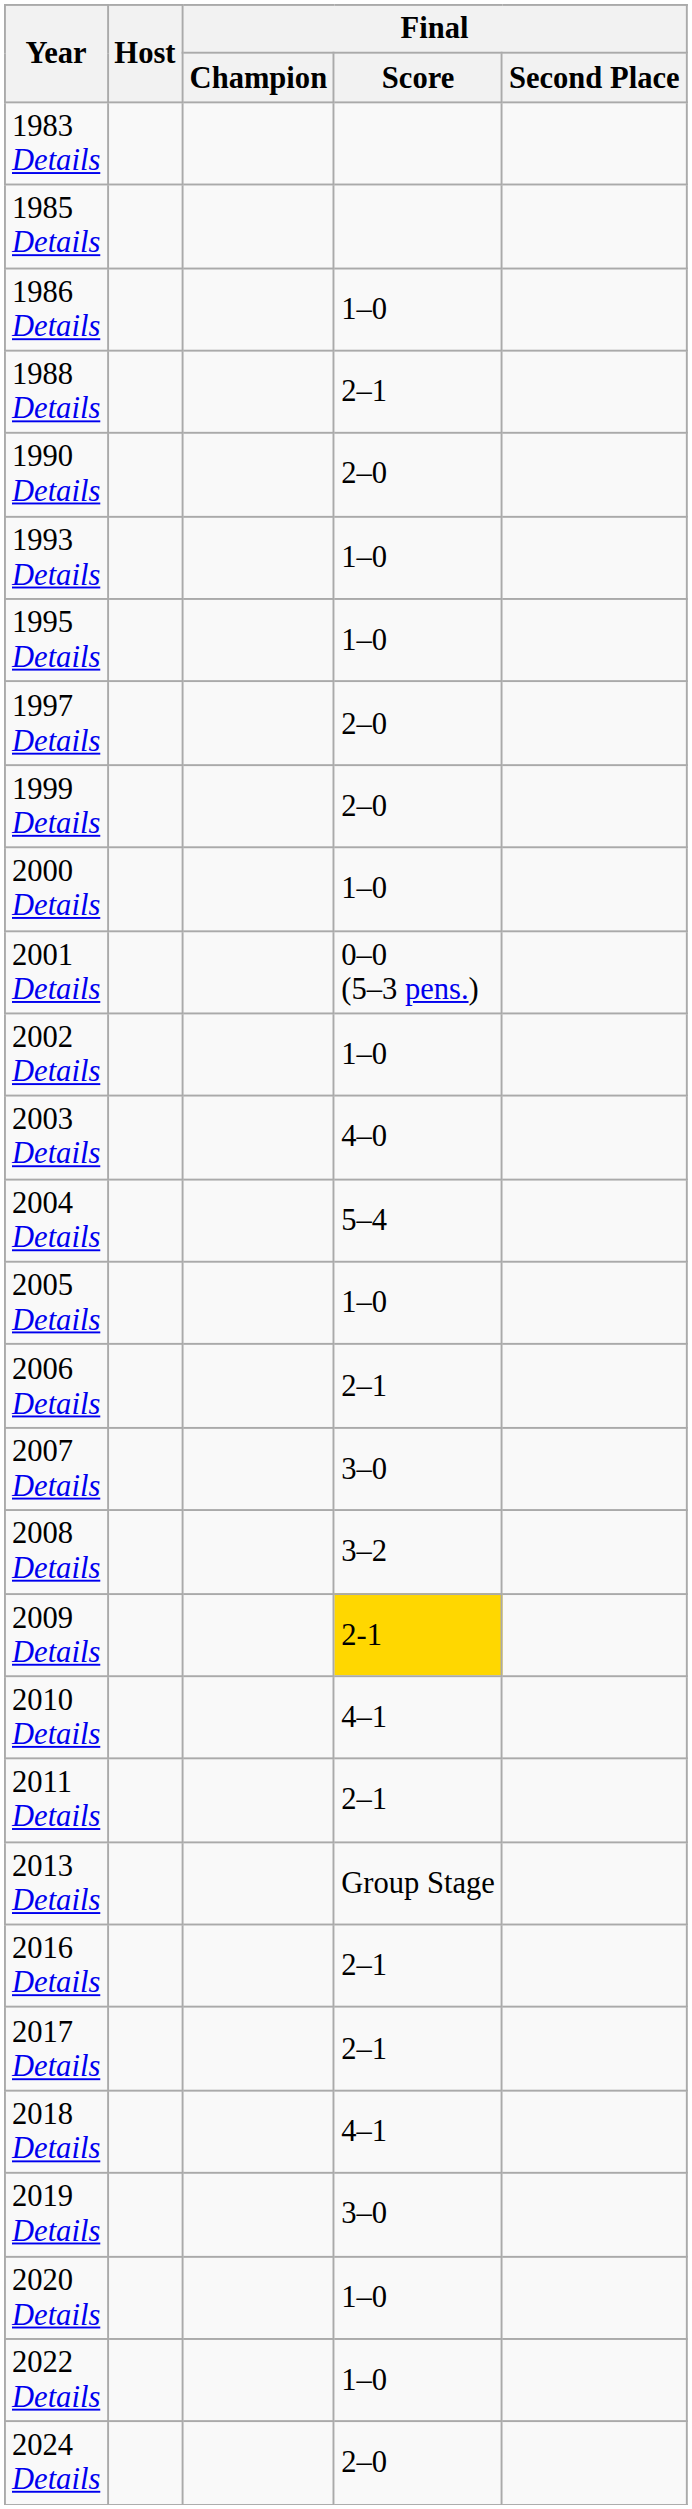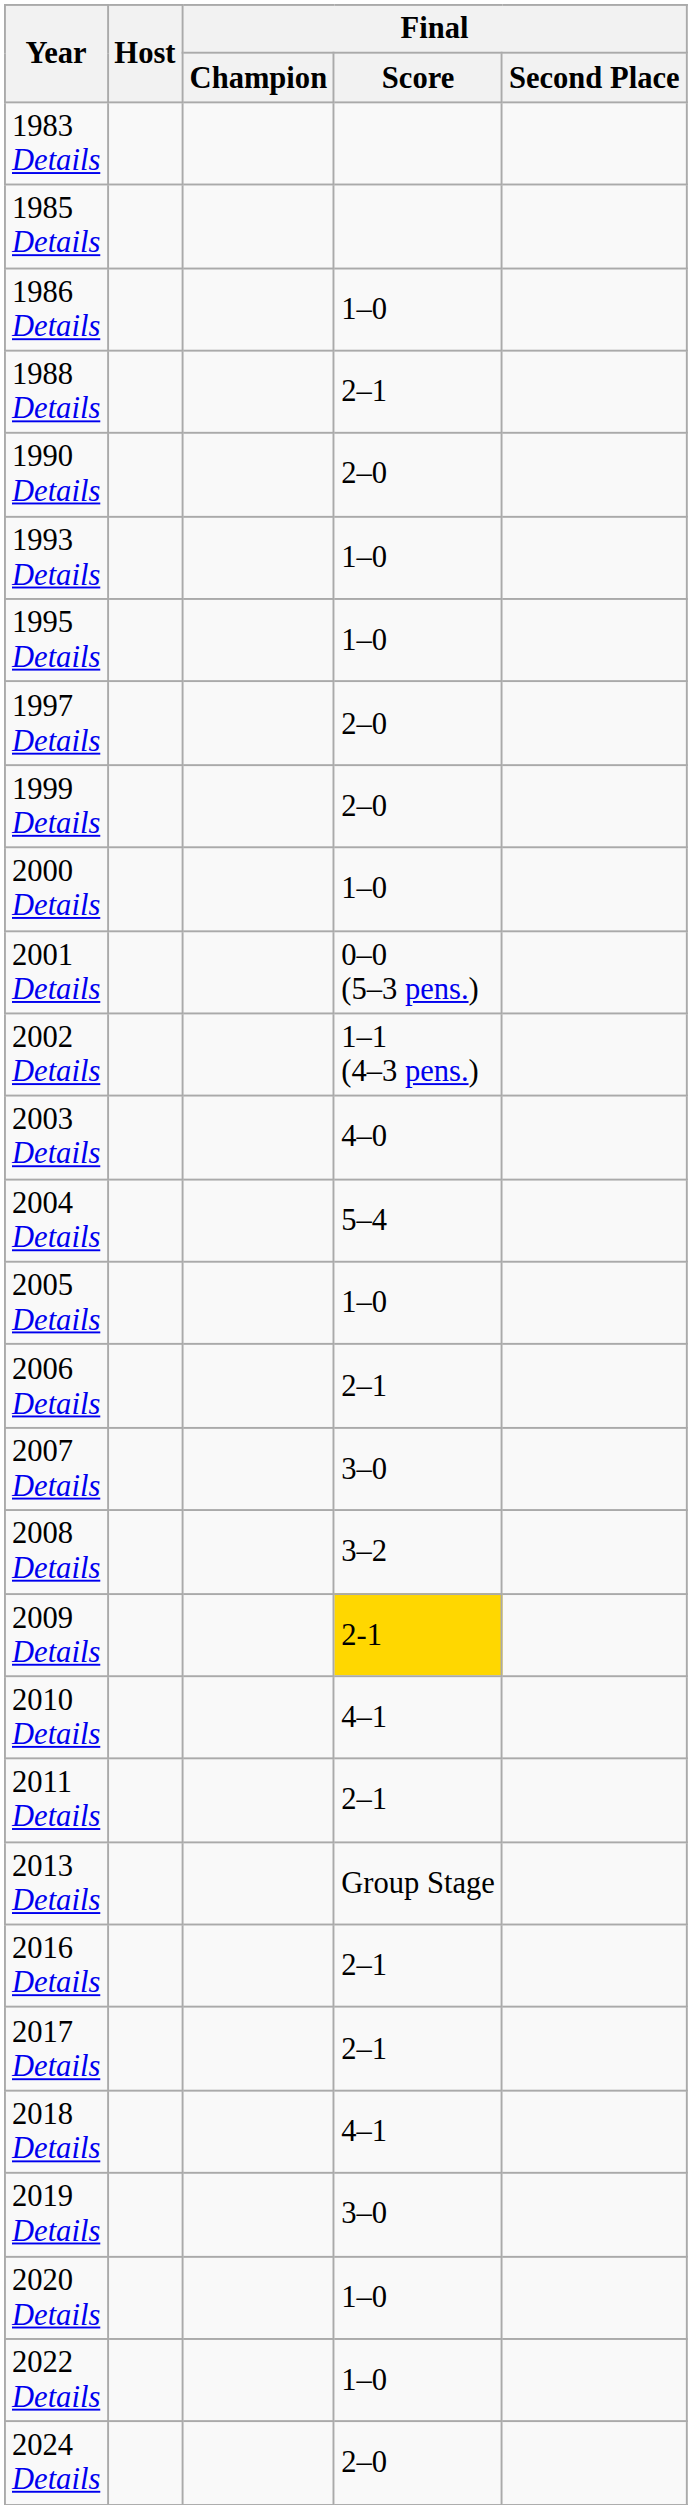 <table class="wikitable">
 <tr>
 <th rowspan=2>Year</th>
 <th rowspan=2>Host</th>
 <th colspan=3>Final</th>
 </tr>
 <tr>
 <th>Champion</th>
 <th>Score</th>
 <th>Second Place</th>
 </tr>
 <tr>
 <td>1983<br><em><a href='#'>Details</a></em></td>
 <td></td>
 <td><strong></strong></td>
 <td></td>
 <td></td>
 </tr>
 <tr>
 <td>1985<br><em><a href='#'>Details</a></em></td>
 <td></td>
 <td><strong></strong></td>
 <td></td>
 <td></td>
 </tr>
 <tr>
 <td>1986<br><em><a href='#'>Details</a></em></td>
 <td></td>
 <td><strong></strong></td>
 <td>1–0</td>
 <td><strong></strong></td>
 </tr>
 <tr>
 <td>1988<br><em><a href='#'>Details</a></em></td>
 <td></td>
 <td><strong></strong></td>
 <td>2–1</td>
 <td></td>
 </tr>
 <tr>
 <td>1990<br><em><a href='#'>Details</a></em></td>
 <td></td>
 <td><strong></strong></td>
 <td>2–0</td>
 <td><strong></strong></td>
 </tr>
 <tr>
 <td>1993<br><em><a href='#'>Details</a></em></td>
 <td></td>
 <td><strong></strong></td>
 <td>1–0</td>
 <td><strong></strong></td>
 </tr>
 <tr>
 <td>1995<br><em><a href='#'>Details</a></em></td>
 <td></td>
 <td><strong></strong></td>
 <td>1–0</td>
 <td><strong></strong></td>
 </tr>
 <tr>
 <td>1997<br><em><a href='#'>Details</a></em></td>
 <td></td>
 <td><strong></strong></td>
 <td>2–0</td>
 <td><strong></strong></td>
 </tr>
 <tr>
 <td>1999<br><em><a href='#'>Details</a></em></td>
 <td></td>
 <td><strong></strong></td>
 <td>2–0</td>
 <td><strong></strong></td>
 </tr>
 <tr>
 <td>2000<br><em><a href='#'>Details</a></em></td>
 <td></td>
 <td><strong></strong></td>
 <td>1–0</td>
 <td><strong></strong></td>
 </tr>
 <tr>
 <td>2001<br><em><a href='#'>Details</a></em></td>
 <td></td>
 <td><strong></strong></td>
 <td>0–0<br>(5–3 <a href='#'>pens.</a>)</td>
 <td><strong></strong></td>
 </tr>
 <tr>
 <td>2002<br><em><a href='#'>Details</a></em></td>
 <td></td>
 <td><strong></strong></td>
-<td>1–0</td>
+<td>1–1<br>(4–3 <a href='#'>pens.</a>)</td>
 <td><strong></strong></td>
 </tr>
 <tr>
 <td>2003<br><em><a href='#'>Details</a></em></td>
 <td></td>
 <td><strong></strong></td>
 <td>4–0</td>
 <td><strong></strong></td>
 </tr>
 <tr>
 <td>2004<br><em><a href='#'>Details</a></em></td>
 <td></td>
 <td><strong></strong></td>
 <td>5–4</td>
 <td><strong></strong></td>
 </tr>
 <tr>
 <td>2005<br><em><a href='#'>Details</a></em></td>
 <td></td>
 <td><strong></strong></td>
 <td>1–0</td>
 <td><strong></strong></td>
 </tr>
 <tr>
 <td>2006<br><em><a href='#'>Details</a></em></td>
 <td></td>
 <td><strong></strong></td>
 <td>2–1</td>
 <td><strong></strong></td>
 </tr>
 <tr>
 <td>2007<br><em><a href='#'>Details</a></em></td>
 <td></td>
 <td><strong></strong></td>
 <td>3–0</td>
 <td><strong></strong></td>
 </tr>
 <tr>
 <td>2008<br><em><a href='#'>Details</a></em></td>
 <td></td>
 <td><strong></strong></td>
 <td>3–2</td>
 <td><strong></strong></td>
 </tr>
 <tr>
 <td>2009<br><em><a href='#'>Details</a></em></td>
 <td></td>
 <td><strong></strong></td>
 <td style="background: gold;">2-1</td>
 <td><strong></strong></td>
 </tr>
 <tr>
 <td>2010<br><em><a href='#'>Details</a></em></td>
 <td></td>
 <td><strong></strong></td>
 <td>4–1</td>
 <td><strong></strong></td>
 </tr>
 <tr>
 <td>2011<br><em><a href='#'>Details</a></em></td>
 <td></td>
 <td><strong></strong></td>
 <td>2–1</td>
 <td><strong></strong></td>
 </tr>
 <tr>
 <td>2013<br><em><a href='#'>Details</a></em></td>
 <td></td>
 <td><strong></strong></td>
 <td>Group Stage</td>
 <td><strong></strong></td>
 </tr>
 <tr>
 <td>2016<br><em><a href='#'>Details</a></em></td>
 <td></td>
 <td><strong></strong></td>
 <td>2–1</td>
 <td><strong></strong></td>
 </tr>
 <tr>
 <td>2017<br><em><a href='#'>Details</a></em></td>
 <td></td>
 <td><strong></strong></td>
 <td>2–1</td>
 <td><strong></strong></td>
 </tr>
 <tr>
 <td>2018<br><em><a href='#'>Details</a></em></td>
 <td></td>
 <td><strong></strong></td>
 <td>4–1</td>
 <td><strong></strong></td>
 </tr>
 <tr>
 <td>2019<br><em><a href='#'>Details</a></em></td>
 <td></td>
 <td><strong></strong></td>
 <td>3–0</td>
 <td><strong></strong></td>
 </tr>
 <tr>
 <td>2020<br><em><a href='#'>Details</a></em></td>
 <td></td>
 <td><strong></strong></td>
 <td>1–0</td>
 <td><strong></strong></td>
 </tr>
 <tr>
 <td>2022<br><em><a href='#'>Details</a></em></td>
 <td></td>
 <td><strong></strong></td>
 <td>1–0</td>
 <td><strong></strong></td>
 </tr>
 <tr>
 <td>2024<br><em><a href='#'>Details</a></em></td>
 <td></td>
 <td><strong></strong></td>
 <td>2–0</td>
 <td><strong></strong></td>
 </tr>
 <tr>
 </tr>
 </table>
